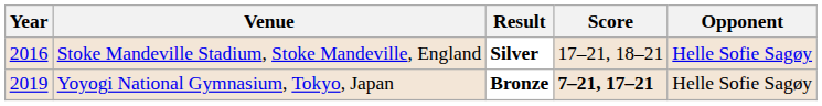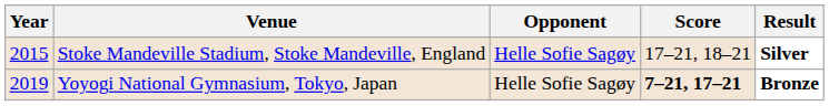 <table class="sortable wikitable" style="font-size: 90%;">
 <tr>
 <th>Year</th>
 <th>Venue</th>
+<th>Opponent</th>
+<th>Score</th>
 <th>Result</th>
-<th>Score</th>
-<th>Opponent</th>
 </tr>
 <tr style="background:#F3E6D7">
-<td align="center"><a href='#'>2016</a></td>
+<td align="center"><a href='#'>2015</a></td>
 <td align="left"><a href='#'>Stoke Mandeville Stadium</a>, <a href='#'>Stoke Mandeville</a>, England</td>
+<td align="left"> <a href='#'>Helle Sofie Sagøy</a></td>
+<td align="left">17–21, 18–21</td>
 <td style="text-align:left; background:white"> <strong>Silver</strong></td>
-<td align="left">17–21, 18–21</td>
-<td align="left"> <a href='#'>Helle Sofie Sagøy</a></td>
 </tr>
 <tr style="background:#F3E6D7">
 <td align="center"><a href='#'>2019</a></td>
 <td align="left"><a href='#'>Yoyogi National Gymnasium</a>, <a href='#'>Tokyo</a>, Japan</td>
+<td align="left"> Helle Sofie Sagøy</td>
+<td align="left"><strong>7–21, 17–21</strong></td>
 <td style="text-align:left; background:white"> <strong>Bronze</strong></td>
-<td align="left"><strong>7–21, 17–21</strong></td>
-<td align="left"> Helle Sofie Sagøy</td>
 </tr>
 </table>
